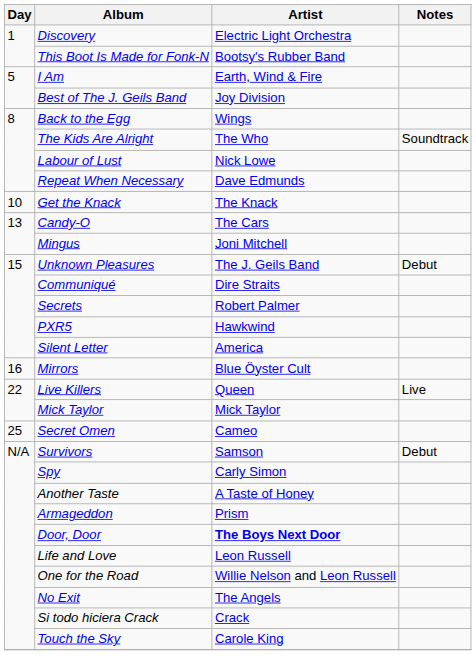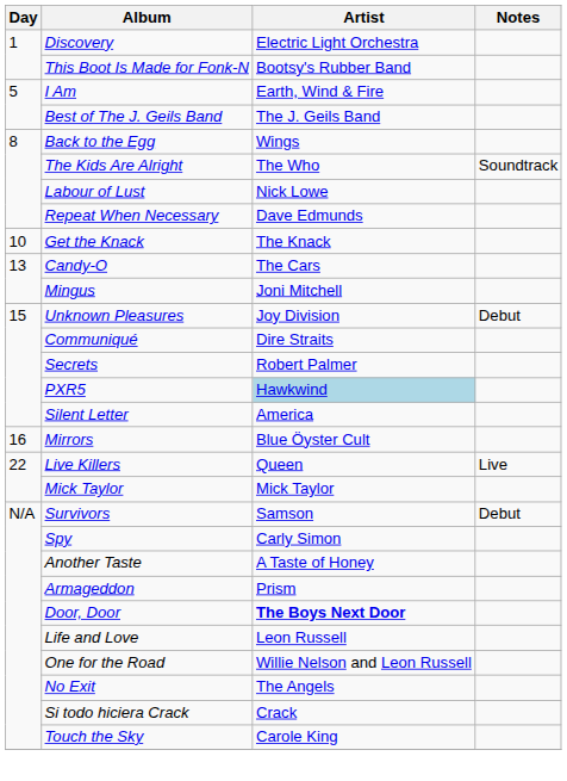 <table class="wikitable">
 <tr>
 <th>Day</th>
 <th>Album</th>
 <th>Artist</th>
 <th>Notes</th>
 </tr>
 <tr>
 <td rowspan="2" valign="top">1</td>
 <td><em><a href='#'>Discovery</a></em></td>
 <td><a href='#'>Electric Light Orchestra</a></td>
 <td></td>
 </tr>
 <tr>
 <td><em><a href='#'>This Boot Is Made for Fonk-N</a></em></td>
 <td><a href='#'>Bootsy's Rubber Band</a></td>
 <td></td>
 </tr>
 <tr>
 <td rowspan="2" valign="top">5</td>
 <td><em><a href='#'>I Am</a></em></td>
 <td><a href='#'>Earth, Wind & Fire</a></td>
 <td></td>
 </tr>
 <tr>
 <td><em><a href='#'>Best of The J. Geils Band</a></em></td>
-<td><a href='#'>Joy Division</a></td>
+<td><a href='#'>The J. Geils Band</a></td>
 <td></td>
 </tr>
 <tr>
 <td rowspan="4" valign="top">8</td>
 <td><em><a href='#'>Back to the Egg</a></em></td>
 <td><a href='#'>Wings</a></td>
 <td></td>
 </tr>
 <tr>
 <td><em><a href='#'>The Kids Are Alright</a></em></td>
 <td><a href='#'>The Who</a></td>
 <td>Soundtrack</td>
 </tr>
 <tr>
 <td><em><a href='#'>Labour of Lust</a></em></td>
 <td><a href='#'>Nick Lowe</a></td>
 <td></td>
 </tr>
 <tr>
 <td><em><a href='#'>Repeat When Necessary</a></em></td>
 <td><a href='#'>Dave Edmunds</a></td>
 <td></td>
 </tr>
 <tr>
 <td valign="top">10</td>
 <td><em><a href='#'>Get the Knack</a></em></td>
 <td><a href='#'>The Knack</a></td>
 <td></td>
 </tr>
 <tr>
 <td rowspan="2" valign="top">13</td>
 <td><em><a href='#'>Candy-O</a></em></td>
 <td><a href='#'>The Cars</a></td>
 <td></td>
 </tr>
 <tr>
 <td><em><a href='#'>Mingus</a></em></td>
 <td><a href='#'>Joni Mitchell</a></td>
 <td></td>
 </tr>
 <tr>
 <td rowspan="5" valign="top">15</td>
 <td><em><a href='#'>Unknown Pleasures</a></em></td>
-<td><a href='#'>The J. Geils Band</a></td>
+<td><a href='#'>Joy Division</a></td>
 <td>Debut</td>
 </tr>
 <tr>
 <td><em><a href='#'>Communiqué</a></em></td>
 <td><a href='#'>Dire Straits</a></td>
 <td></td>
 </tr>
 <tr>
 <td><em><a href='#'>Secrets</a></em></td>
 <td><a href='#'>Robert Palmer</a></td>
 <td></td>
 </tr>
 <tr>
 <td><em><a href='#'>PXR5</a></em></td>
-<td><a href='#'>Hawkwind</a></td>
+<td style="background: lightblue;"><a href='#'>Hawkwind</a></td>
 <td></td>
 </tr>
 <tr>
 <td><em><a href='#'>Silent Letter</a></em></td>
 <td><a href='#'>America</a></td>
 <td></td>
 </tr>
 <tr>
 <td valign="top">16</td>
 <td><em><a href='#'>Mirrors</a></em></td>
 <td><a href='#'>Blue Öyster Cult</a></td>
 <td></td>
 </tr>
 <tr>
 <td rowspan="2" valign="top">22</td>
 <td><em><a href='#'>Live Killers</a></em></td>
 <td><a href='#'>Queen</a></td>
 <td>Live</td>
 </tr>
 <tr>
 <td><em><a href='#'>Mick Taylor</a></em></td>
 <td><a href='#'>Mick Taylor</a></td>
-<td></td>
-</tr>
-<tr>
-<td valign="top">25</td>
-<td><em><a href='#'>Secret Omen</a></em></td>
-<td><a href='#'>Cameo</a></td>
 <td></td>
 </tr>
 <tr>
 <td rowspan="10" valign="top">N/A</td>
 <td><em><a href='#'>Survivors</a></em></td>
 <td><a href='#'>Samson</a></td>
 <td>Debut</td>
 </tr>
 <tr>
 <td><em><a href='#'>Spy</a></em></td>
 <td><a href='#'>Carly Simon</a></td>
 <td></td>
 </tr>
 <tr>
 <td><em>Another Taste</em></td>
 <td><a href='#'>A Taste of Honey</a></td>
 <td></td>
 </tr>
 <tr>
 <td><em><a href='#'>Armageddon</a></em></td>
 <td><a href='#'>Prism</a></td>
 <td></td>
 </tr>
 <tr>
 <td><em><a href='#'>Door, Door</a></em></td>
 <td><strong><a href='#'>The Boys Next Door</a></strong></td>
 <td></td>
 </tr>
 <tr>
 <td><em>Life and Love</em></td>
 <td><a href='#'>Leon Russell</a></td>
 <td></td>
 </tr>
 <tr>
 <td><em>One for the Road</em></td>
 <td><a href='#'>Willie Nelson</a> and <a href='#'>Leon Russell</a></td>
 <td></td>
 </tr>
 <tr>
 <td><em><a href='#'>No Exit</a></em></td>
 <td><a href='#'>The Angels</a></td>
 <td></td>
 </tr>
 <tr>
 <td><em>Si todo hiciera Crack</em></td>
 <td><a href='#'>Crack</a></td>
 <td></td>
 </tr>
 <tr>
 <td><em><a href='#'>Touch the Sky</a></em></td>
 <td><a href='#'>Carole King</a></td>
 <td></td>
 </tr>
 <tr>
 </tr>
 </table>
